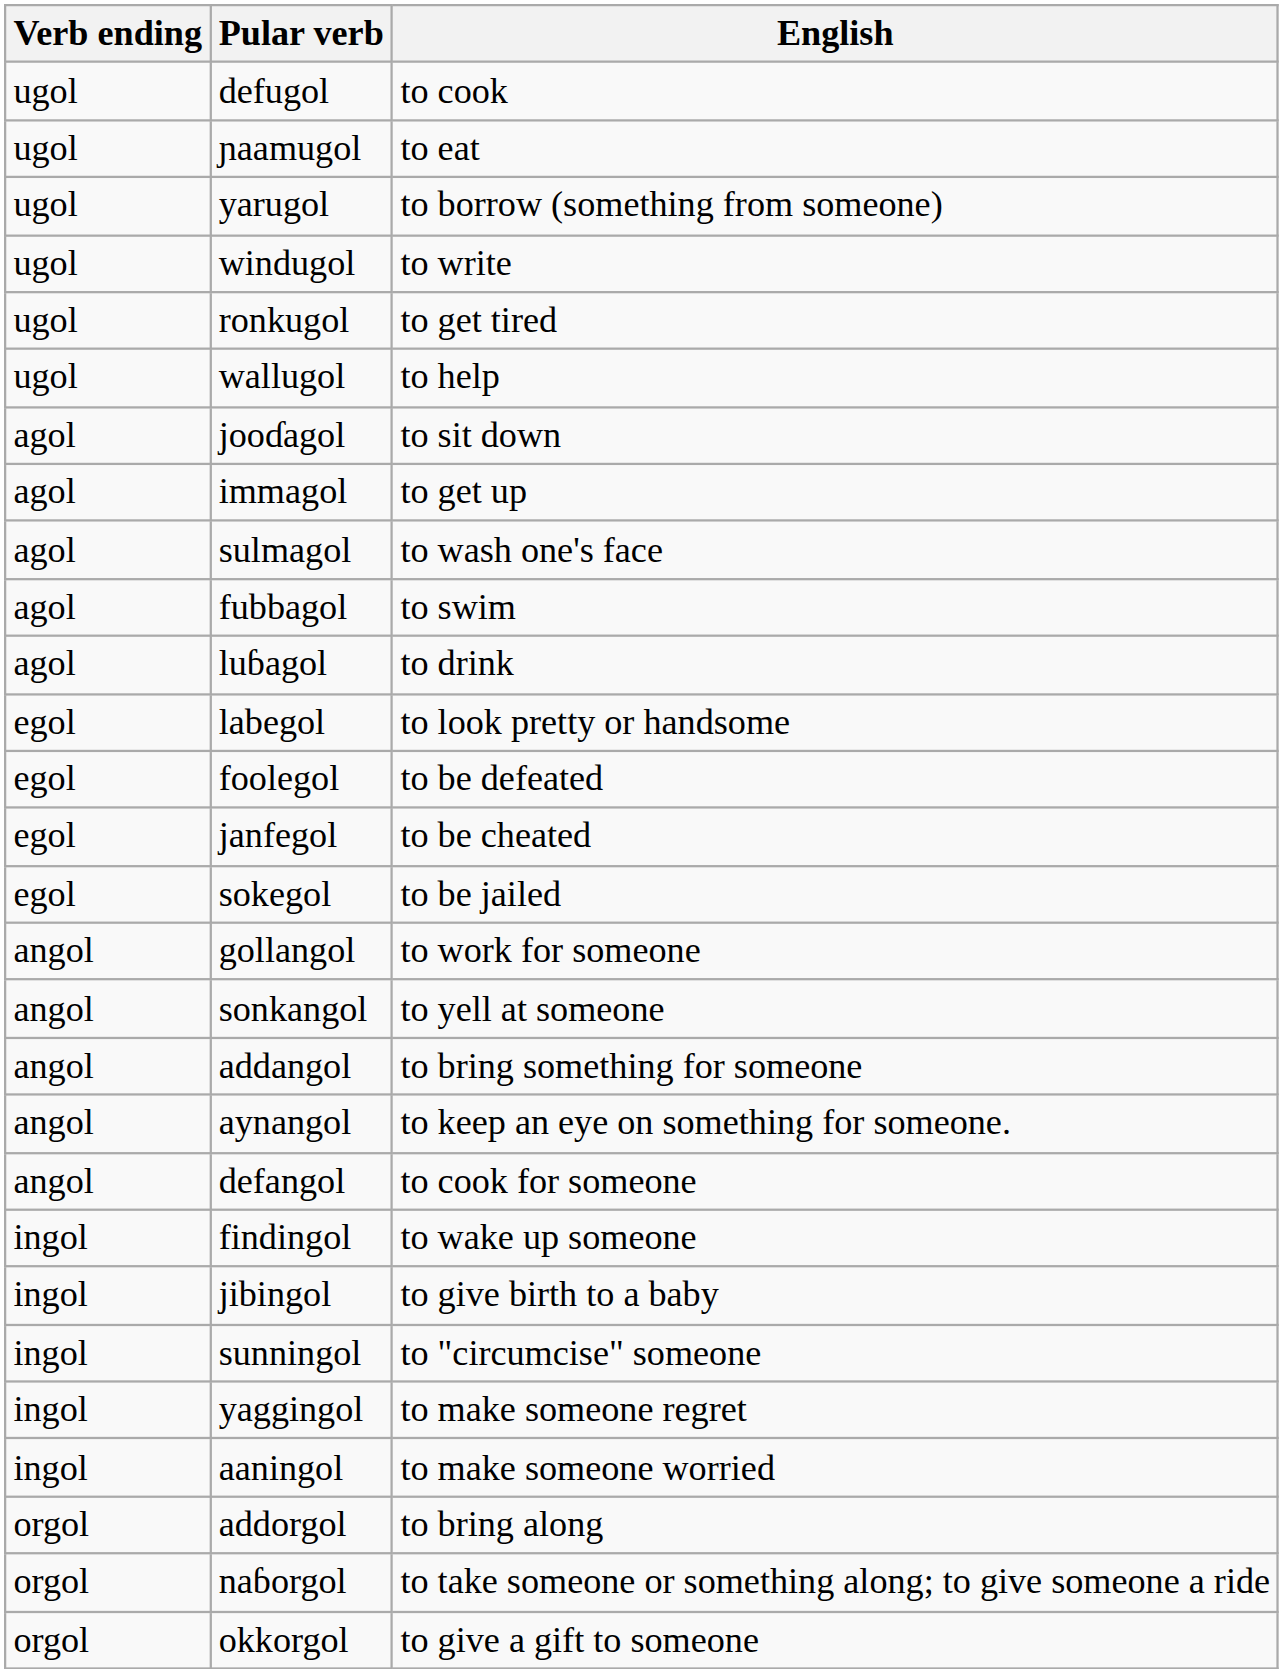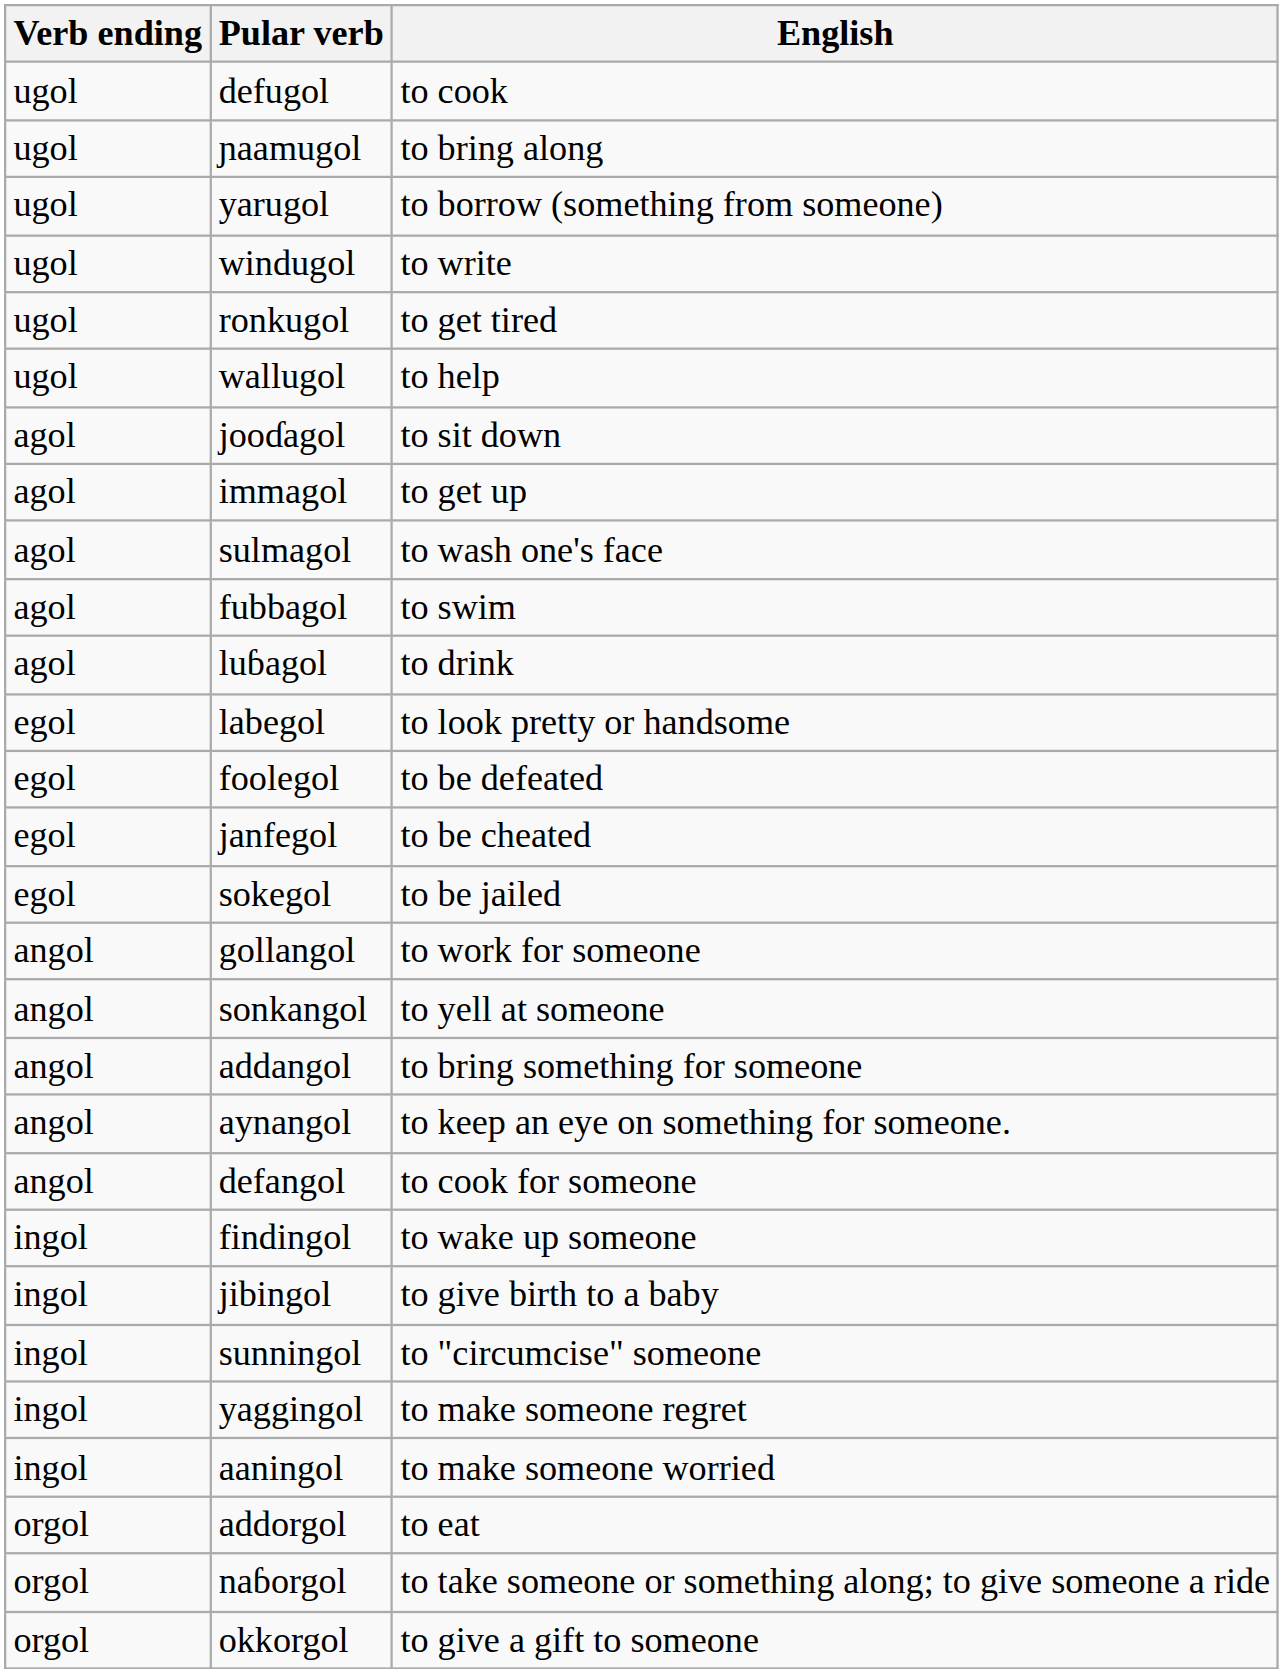 <table class="wikitable">
 <tr>
 <th>Verb ending</th>
 <th>Pular verb</th>
 <th>English</th>
 </tr>
 <tr>
 <td>ugol</td>
 <td>defugol</td>
 <td>to cook</td>
 </tr>
 <tr>
 <td>ugol</td>
 <td>ɲaamugol</td>
-<td>to eat</td>
+<td>to bring along</td>
 </tr>
 <tr>
 <td>ugol</td>
 <td>yarugol</td>
 <td>to borrow (something from someone)</td>
 </tr>
 <tr>
 <td>ugol</td>
 <td>windugol</td>
 <td>to write</td>
 </tr>
 <tr>
 <td>ugol</td>
 <td>ronkugol</td>
 <td>to get tired</td>
 </tr>
 <tr>
 <td>ugol</td>
 <td>wallugol</td>
 <td>to help</td>
 </tr>
 <tr>
 <td>agol</td>
 <td>jooɗagol</td>
 <td>to sit down</td>
 </tr>
 <tr>
 <td>agol</td>
 <td>immagol</td>
 <td>to get up</td>
 </tr>
 <tr>
 <td>agol</td>
 <td>sulmagol</td>
 <td>to wash one's face</td>
 </tr>
 <tr>
 <td>agol</td>
 <td>fubbagol</td>
 <td>to swim</td>
 </tr>
 <tr>
 <td>agol</td>
 <td>luɓagol</td>
 <td>to drink</td>
 </tr>
 <tr>
 <td>egol</td>
 <td>labegol</td>
 <td>to look pretty or handsome</td>
 </tr>
 <tr>
 <td>egol</td>
 <td>foolegol</td>
 <td>to be defeated</td>
 </tr>
 <tr>
 <td>egol</td>
 <td>janfegol</td>
 <td>to be cheated</td>
 </tr>
 <tr>
 <td>egol</td>
 <td>sokegol</td>
 <td>to be jailed</td>
 </tr>
 <tr>
 <td>angol</td>
 <td>gollangol</td>
 <td>to work for someone</td>
 </tr>
 <tr>
 <td>angol</td>
 <td>sonkangol</td>
 <td>to yell at someone</td>
 </tr>
 <tr>
 <td>angol</td>
 <td>addangol</td>
 <td>to bring something for someone</td>
 </tr>
 <tr>
 <td>angol</td>
 <td>aynangol</td>
 <td>to keep an eye on something for someone.</td>
 </tr>
 <tr>
 <td>angol</td>
 <td>defangol</td>
 <td>to cook for someone</td>
 </tr>
 <tr>
 <td>ingol</td>
 <td>findingol</td>
 <td>to wake up someone</td>
 </tr>
 <tr>
 <td>ingol</td>
 <td>jibingol</td>
 <td>to give birth to a baby</td>
 </tr>
 <tr>
 <td>ingol</td>
 <td>sunningol</td>
 <td>to "circumcise" someone</td>
 </tr>
 <tr>
 <td>ingol</td>
 <td>yaggingol</td>
 <td>to make someone regret</td>
 </tr>
 <tr>
 <td>ingol</td>
 <td>aaningol</td>
 <td>to make someone worried</td>
 </tr>
 <tr>
 <td>orgol</td>
 <td>addorgol</td>
-<td>to bring along</td>
+<td>to eat</td>
 </tr>
 <tr>
 <td>orgol</td>
 <td>naɓorgol</td>
 <td>to take someone or something along; to give someone a ride</td>
 </tr>
 <tr>
 <td>orgol</td>
 <td>okkorgol</td>
 <td>to give a gift to someone</td>
 </tr>
 </table>
